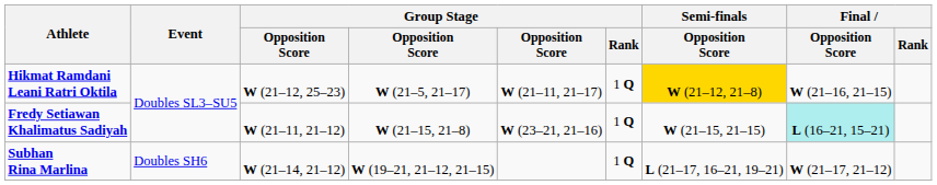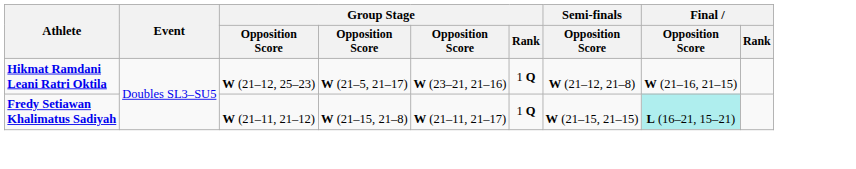 <table class="wikitable" style="font-size:90%; text-align:center">
 <tr>
 <th rowspan=2>Athlete</th>
 <th rowspan=2>Event</th>
 <th colspan=4>Group Stage</th>
 <th>Semi-finals</th>
 <th colspan=2>Final / </th>
 </tr>
 <tr style="font-size:95%">
 <th>Opposition<br>Score</th>
 <th>Opposition<br>Score</th>
 <th>Opposition<br>Score</th>
 <th>Rank</th>
 <th>Opposition<br>Score</th>
 <th>Opposition<br>Score</th>
 <th>Rank</th>
 </tr>
 <tr>
 <td align=left><strong><a href='#'>Hikmat Ramdani</a><br><a href='#'>Leani Ratri Oktila</a></strong></td>
 <td align=left rowspan=2><a href='#'>Doubles SL3–SU5</a></td>
 <td><br><strong>W</strong> (21–12, 25–23)</td>
 <td><br><strong>W</strong> (21–5, 21–17)</td>
-<td><br><strong>W</strong> (21–11, 21–17)</td>
+<td><br><strong>W</strong> (23–21, 21–16)</td>
 <td>1 <strong>Q</strong></td>
-<td style="background: gold;"><br><strong>W</strong> (21–12, 21–8)</td>
+<td><br><strong>W</strong> (21–12, 21–8)</td>
 <td><br><strong>W</strong> (21–16, 21–15)</td>
 <td></td>
 </tr>
 <tr>
 <td align=left><strong><a href='#'>Fredy Setiawan</a><br><a href='#'>Khalimatus Sadiyah</a></strong></td>
 <td><br><strong>W</strong> (21–11, 21–12)</td>
 <td><br><strong>W</strong> (21–15, 21–8)</td>
-<td><br><strong>W</strong> (23–21, 21–16)</td>
+<td><br><strong>W</strong> (21–11, 21–17)</td>
 <td>1 <strong>Q</strong></td>
 <td><br><strong>W</strong> (21–15, 21–15)</td>
 <td style="background: paleturquoise;"><br> <strong>L</strong> (16–21, 15–21)</td>
 <td></td>
 </tr>
-<tr>
-<td align=left><strong><a href='#'>Subhan</a><br><a href='#'>Rina Marlina</a></strong></td>
-<td align=left><a href='#'>Doubles SH6</a></td>
-<td><br><strong>W</strong> (21–14, 21–12)</td>
-<td><br><strong>W</strong> (19–21, 21–12, 21–15)</td>
-<td></td>
-<td>1 <strong>Q</strong></td>
-<td><br><strong>L</strong> (21–17, 16–21, 19–21)</td>
-<td><br><strong>W</strong> (21–17, 21–12)</td>
-<td></td>
-</tr>
 </table>
